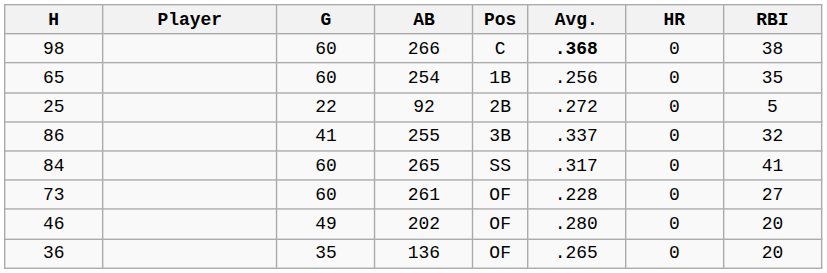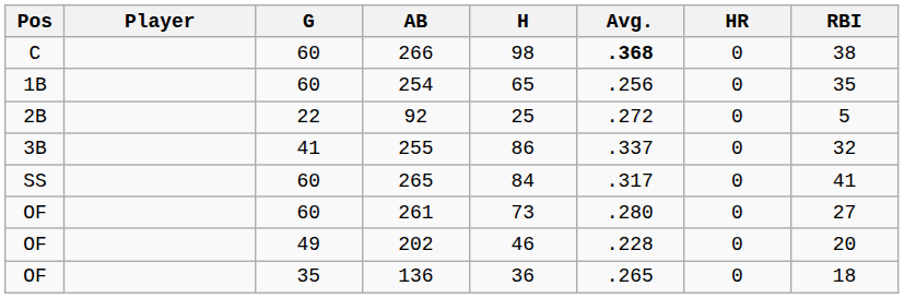 <table class="wikitable sortable">
 <tr>
-<th bgcolor="#DDDDFF" width="9%">H</th>
+<th bgcolor="#DDDDFF" width="5%">Pos</th>
 <th bgcolor="#DDDDFF" width="16%">Player</th>
 <th bgcolor="#DDDDFF" width="9%">G</th>
 <th bgcolor="#DDDDFF" width="9%">AB</th>
-<th bgcolor="#DDDDFF" width="5%">Pos</th>
+<th bgcolor="#DDDDFF" width="9%">H</th>
 <th bgcolor="#DDDDFF" width="9%">Avg.</th>
 <th bgcolor="#DDDDFF" width="9%">HR</th>
 <th bgcolor="#DDDDFF" width="9%">RBI</th>
 </tr>
 <tr align="center">
-<td>98</td>
+<td>C</td>
 <td></td>
 <td>60</td>
 <td>266</td>
-<td>C</td>
+<td>98</td>
 <td><strong>.368</strong></td>
 <td>0</td>
 <td>38</td>
 </tr>
 <tr align="center">
-<td>65</td>
+<td>1B</td>
 <td></td>
 <td>60</td>
 <td>254</td>
-<td>1B</td>
+<td>65</td>
 <td>.256</td>
 <td>0</td>
 <td>35</td>
 </tr>
 <tr align="center">
-<td>25</td>
+<td>2B</td>
 <td></td>
 <td>22</td>
 <td>92</td>
-<td>2B</td>
+<td>25</td>
 <td>.272</td>
 <td>0</td>
 <td>5</td>
 </tr>
 <tr align="center">
-<td>86</td>
+<td>3B</td>
 <td></td>
 <td>41</td>
 <td>255</td>
-<td>3B</td>
+<td>86</td>
 <td>.337</td>
 <td>0</td>
 <td>32</td>
 </tr>
 <tr align="center">
-<td>84</td>
+<td>SS</td>
 <td></td>
 <td>60</td>
 <td>265</td>
-<td>SS</td>
+<td>84</td>
 <td>.317</td>
 <td>0</td>
 <td>41</td>
 </tr>
 <tr align="center">
-<td>73</td>
+<td>OF</td>
 <td></td>
 <td>60</td>
 <td>261</td>
-<td>OF</td>
-<td>.228</td>
+<td>73</td>
+<td>.280</td>
 <td>0</td>
 <td>27</td>
 </tr>
 <tr align="center">
-<td>46</td>
+<td>OF</td>
 <td></td>
 <td>49</td>
 <td>202</td>
-<td>OF</td>
-<td>.280</td>
+<td>46</td>
+<td>.228</td>
 <td>0</td>
 <td>20</td>
 </tr>
 <tr align="center">
-<td>36</td>
+<td>OF</td>
 <td></td>
 <td>35</td>
 <td>136</td>
-<td>OF</td>
+<td>36</td>
 <td>.265</td>
 <td>0</td>
-<td>20</td>
+<td>18</td>
 </tr>
 </table>
